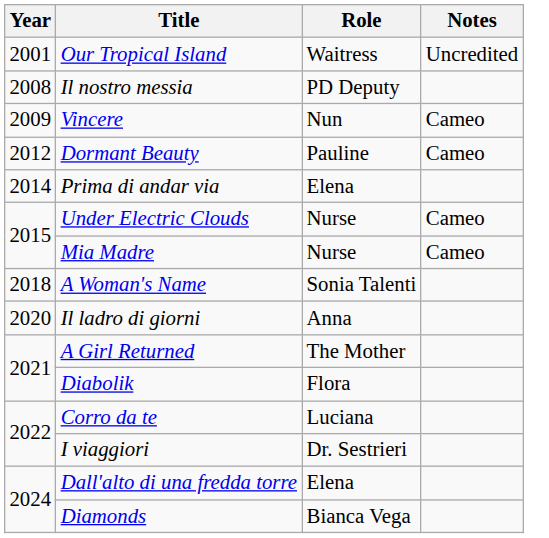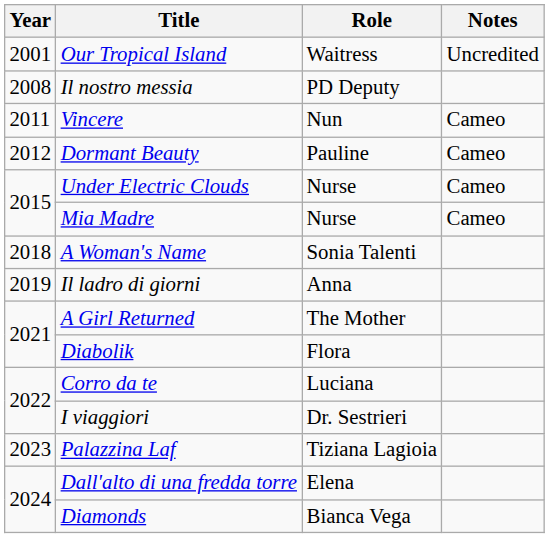 <table class="wikitable sortable">
 <tr>
 <th>Year</th>
 <th>Title</th>
 <th>Role</th>
 <th class="unsortable">Notes</th>
 </tr>
 <tr>
 <td>2001</td>
 <td><em><a href='#'>Our Tropical Island</a></em></td>
 <td>Waitress</td>
 <td>Uncredited</td>
 </tr>
 <tr>
 <td>2008</td>
 <td><em>Il nostro messia</em></td>
 <td>PD Deputy</td>
 <td></td>
 </tr>
 <tr>
-<td>2009</td>
+<td>2011</td>
 <td><em><a href='#'>Vincere</a></em></td>
 <td>Nun</td>
 <td>Cameo</td>
 </tr>
 <tr>
 <td>2012</td>
 <td><em><a href='#'>Dormant Beauty</a></em></td>
 <td>Pauline</td>
 <td>Cameo</td>
-</tr>
-<tr>
-<td>2014</td>
-<td><em>Prima di andar via</em></td>
-<td>Elena</td>
-<td></td>
 </tr>
 <tr>
 <td rowspan=2>2015</td>
 <td><em><a href='#'>Under Electric Clouds</a></em></td>
 <td>Nurse</td>
 <td>Cameo</td>
 </tr>
 <tr>
 <td><em><a href='#'>Mia Madre</a></em></td>
 <td>Nurse</td>
 <td>Cameo</td>
 </tr>
 <tr>
 <td>2018</td>
 <td><em><a href='#'>A Woman's Name</a></em></td>
 <td>Sonia Talenti</td>
 <td></td>
 </tr>
 <tr>
-<td>2020</td>
+<td>2019</td>
 <td><em>Il ladro di giorni</em></td>
 <td>Anna</td>
 <td></td>
 </tr>
 <tr>
 <td rowspan=2>2021</td>
 <td><em><a href='#'>A Girl Returned</a></em></td>
 <td>The Mother</td>
 <td></td>
 </tr>
 <tr>
 <td><em><a href='#'>Diabolik</a></em></td>
 <td>Flora</td>
 <td></td>
 </tr>
 <tr>
 <td rowspan=2>2022</td>
 <td><em><a href='#'>Corro da te</a></em></td>
 <td>Luciana</td>
 <td></td>
 </tr>
 <tr>
 <td><em>I viaggiori</em></td>
 <td>Dr. Sestrieri</td>
 <td></td>
 </tr>
 <tr>
+<td>2023</td>
+<td><em><a href='#'>Palazzina Laf</a></em></td>
+<td>Tiziana Lagioia</td>
+<td></td>
+</tr>
+<tr>
 <td rowspan=2>2024</td>
 <td><em><a href='#'>Dall'alto di una fredda torre</a></em></td>
 <td>Elena</td>
 <td></td>
 </tr>
 <tr>
 <td><em><a href='#'>Diamonds</a></em></td>
 <td>Bianca Vega</td>
 <td></td>
 </tr>
 </table>
